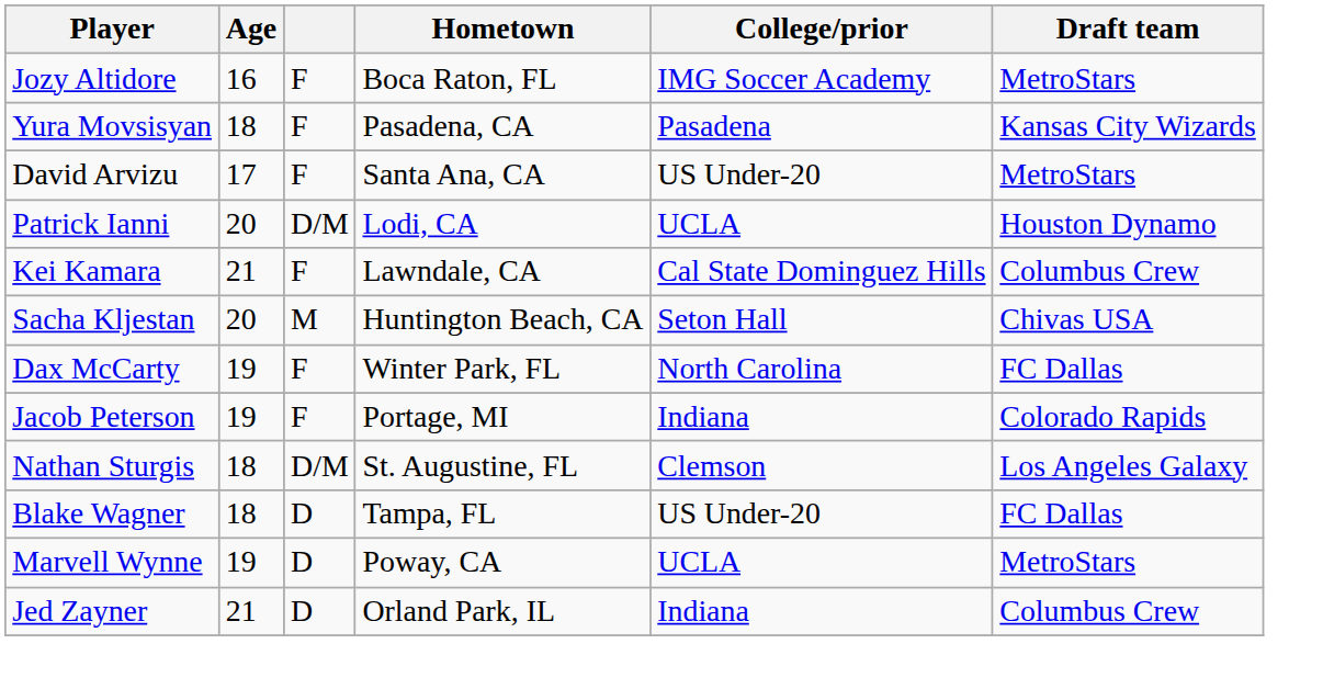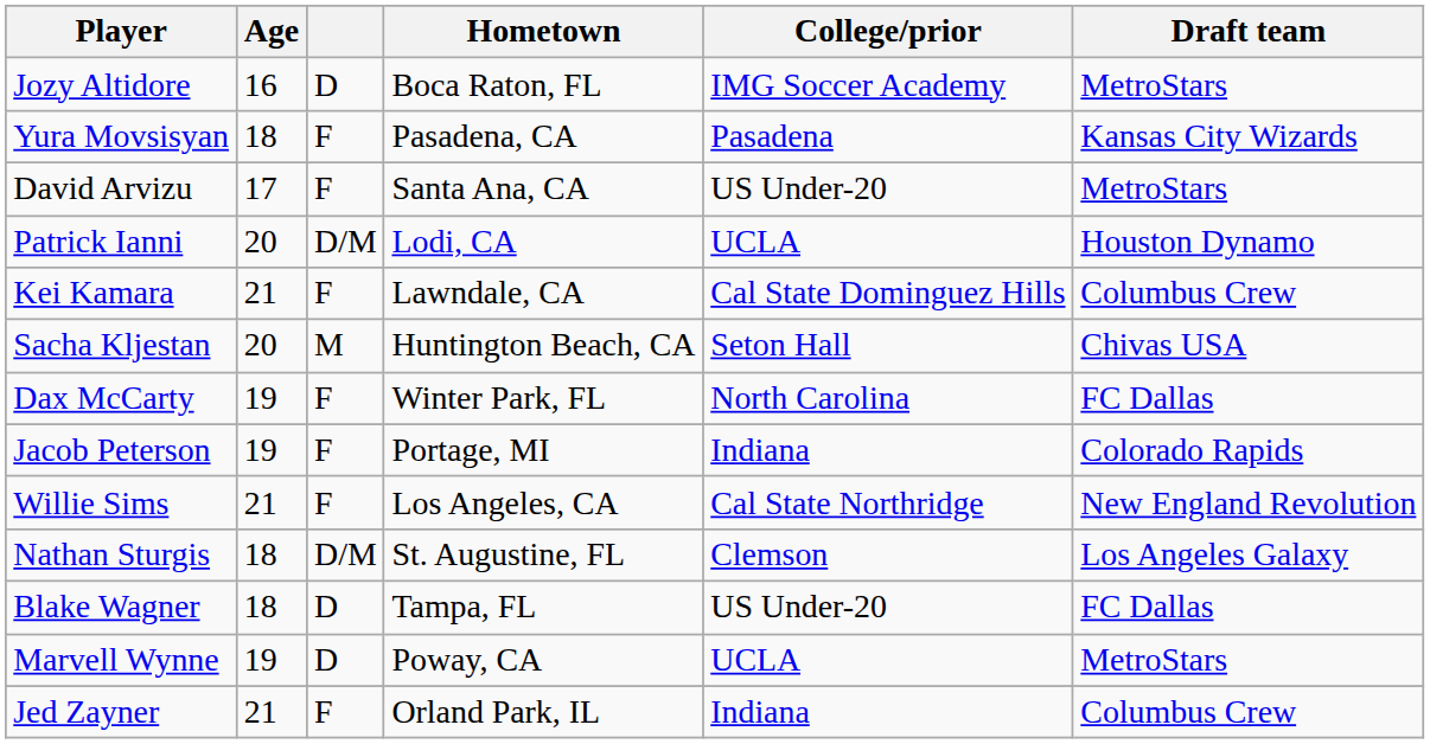 <table class="wikitable">
 <tr>
 <th>Player</th>
 <th>Age</th>
 <th></th>
 <th>Hometown</th>
 <th>College/prior</th>
 <th>Draft team</th>
 </tr>
 <tr>
 <td> <a href='#'>Jozy Altidore</a></td>
 <td>16</td>
-<td>F</td>
+<td>D</td>
 <td>Boca Raton, FL</td>
 <td><a href='#'>IMG Soccer Academy</a></td>
 <td><a href='#'>MetroStars</a></td>
 </tr>
 <tr>
 <td> <a href='#'>Yura Movsisyan</a></td>
 <td>18</td>
 <td>F</td>
 <td>Pasadena, CA</td>
 <td><a href='#'>Pasadena</a></td>
 <td><a href='#'>Kansas City Wizards</a></td>
 </tr>
 <tr>
 <td> David Arvizu</td>
 <td>17</td>
 <td>F</td>
 <td>Santa Ana, CA</td>
 <td>US Under-20</td>
 <td><a href='#'>MetroStars</a></td>
 </tr>
 <tr>
 <td> <a href='#'>Patrick Ianni</a></td>
 <td>20</td>
 <td>D/M</td>
 <td><a href='#'>Lodi, CA</a></td>
 <td><a href='#'>UCLA</a></td>
 <td><a href='#'>Houston Dynamo</a></td>
 </tr>
 <tr>
 <td> <a href='#'>Kei Kamara</a></td>
 <td>21</td>
 <td>F</td>
 <td>Lawndale, CA</td>
 <td><a href='#'>Cal State Dominguez Hills</a></td>
 <td><a href='#'>Columbus Crew</a></td>
 </tr>
 <tr>
 <td> <a href='#'>Sacha Kljestan</a></td>
 <td>20</td>
 <td>M</td>
 <td>Huntington Beach, CA</td>
 <td><a href='#'>Seton Hall</a></td>
 <td><a href='#'>Chivas USA</a></td>
 </tr>
 <tr>
 <td> <a href='#'>Dax McCarty</a></td>
 <td>19</td>
 <td>F</td>
 <td>Winter Park, FL</td>
 <td><a href='#'>North Carolina</a></td>
 <td><a href='#'>FC Dallas</a></td>
 </tr>
 <tr>
 <td> <a href='#'>Jacob Peterson</a></td>
 <td>19</td>
 <td>F</td>
 <td>Portage, MI</td>
 <td><a href='#'>Indiana</a></td>
 <td><a href='#'>Colorado Rapids</a></td>
 </tr>
 <tr>
+<td> <a href='#'>Willie Sims</a></td>
+<td>21</td>
+<td>F</td>
+<td>Los Angeles, CA</td>
+<td><a href='#'>Cal State Northridge</a></td>
+<td><a href='#'>New England Revolution</a></td>
+</tr>
+<tr>
 <td> <a href='#'>Nathan Sturgis</a></td>
 <td>18</td>
 <td>D/M</td>
 <td>St. Augustine, FL</td>
 <td><a href='#'>Clemson</a></td>
 <td><a href='#'>Los Angeles Galaxy</a></td>
 </tr>
 <tr>
 <td> <a href='#'>Blake Wagner</a></td>
 <td>18</td>
 <td>D</td>
 <td>Tampa, FL</td>
 <td>US Under-20</td>
 <td><a href='#'>FC Dallas</a></td>
 </tr>
 <tr>
 <td> <a href='#'>Marvell Wynne</a></td>
 <td>19</td>
 <td>D</td>
 <td>Poway, CA</td>
 <td><a href='#'>UCLA</a></td>
 <td><a href='#'>MetroStars</a></td>
 </tr>
 <tr>
 <td> <a href='#'>Jed Zayner</a></td>
 <td>21</td>
-<td>D</td>
+<td>F</td>
 <td>Orland Park, IL</td>
 <td><a href='#'>Indiana</a></td>
 <td><a href='#'>Columbus Crew</a></td>
 </tr>
 </table>
